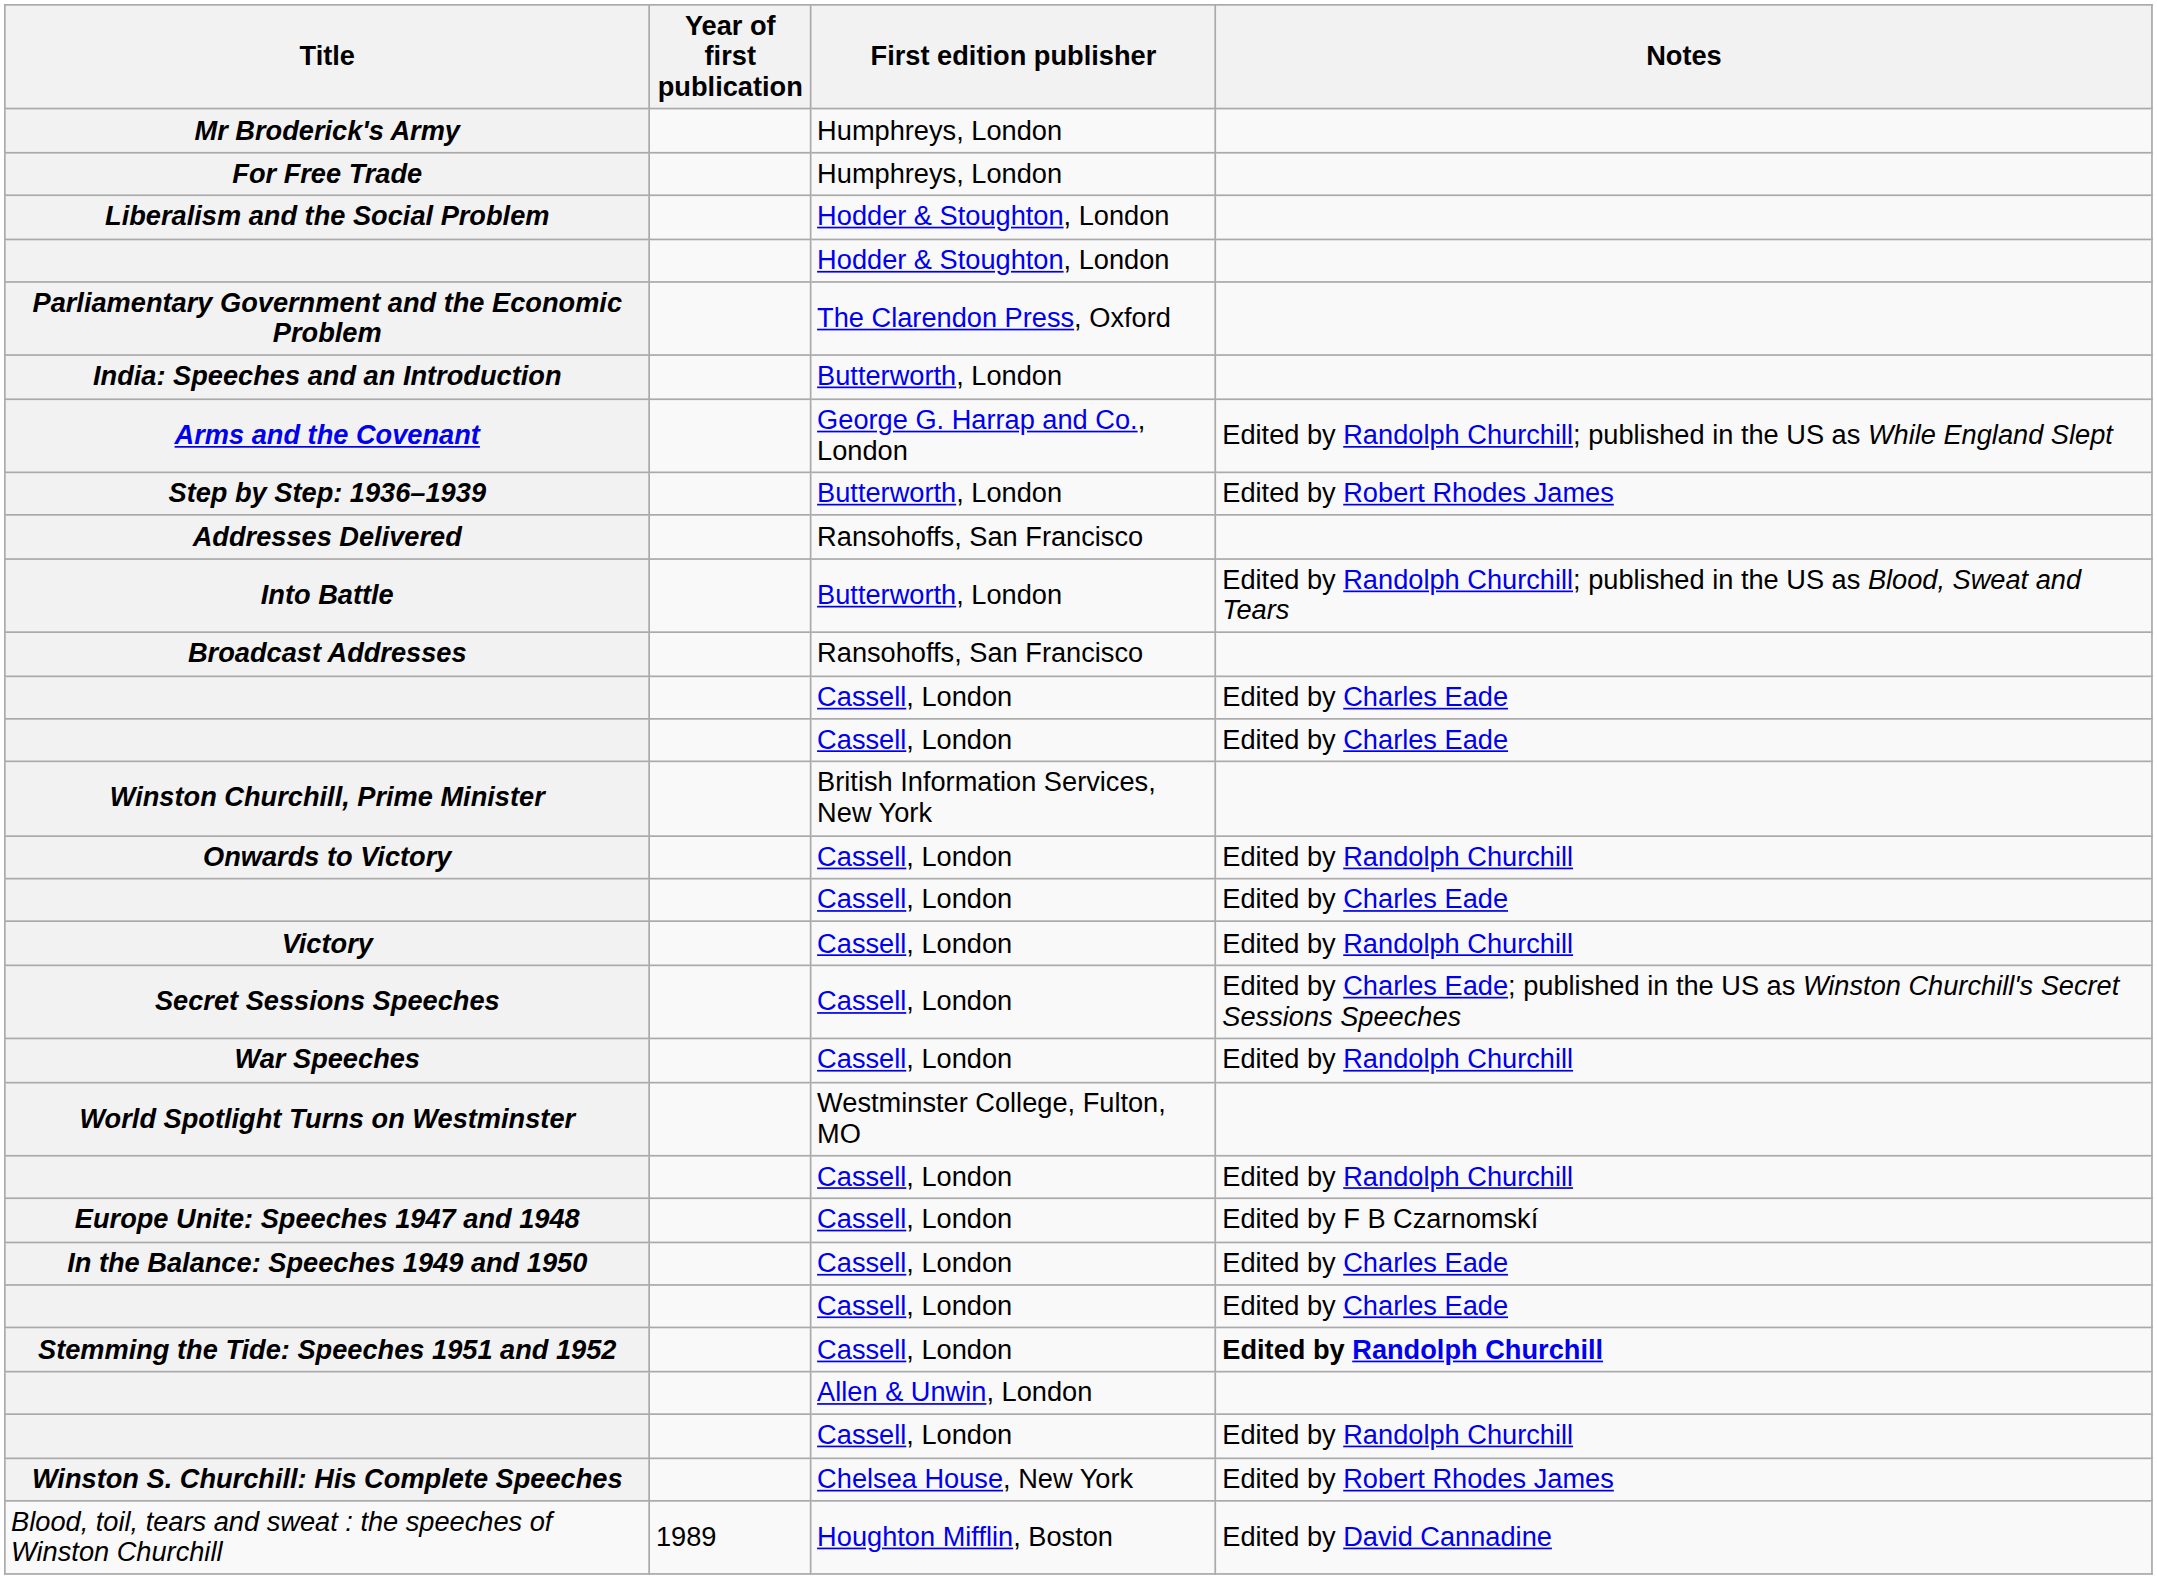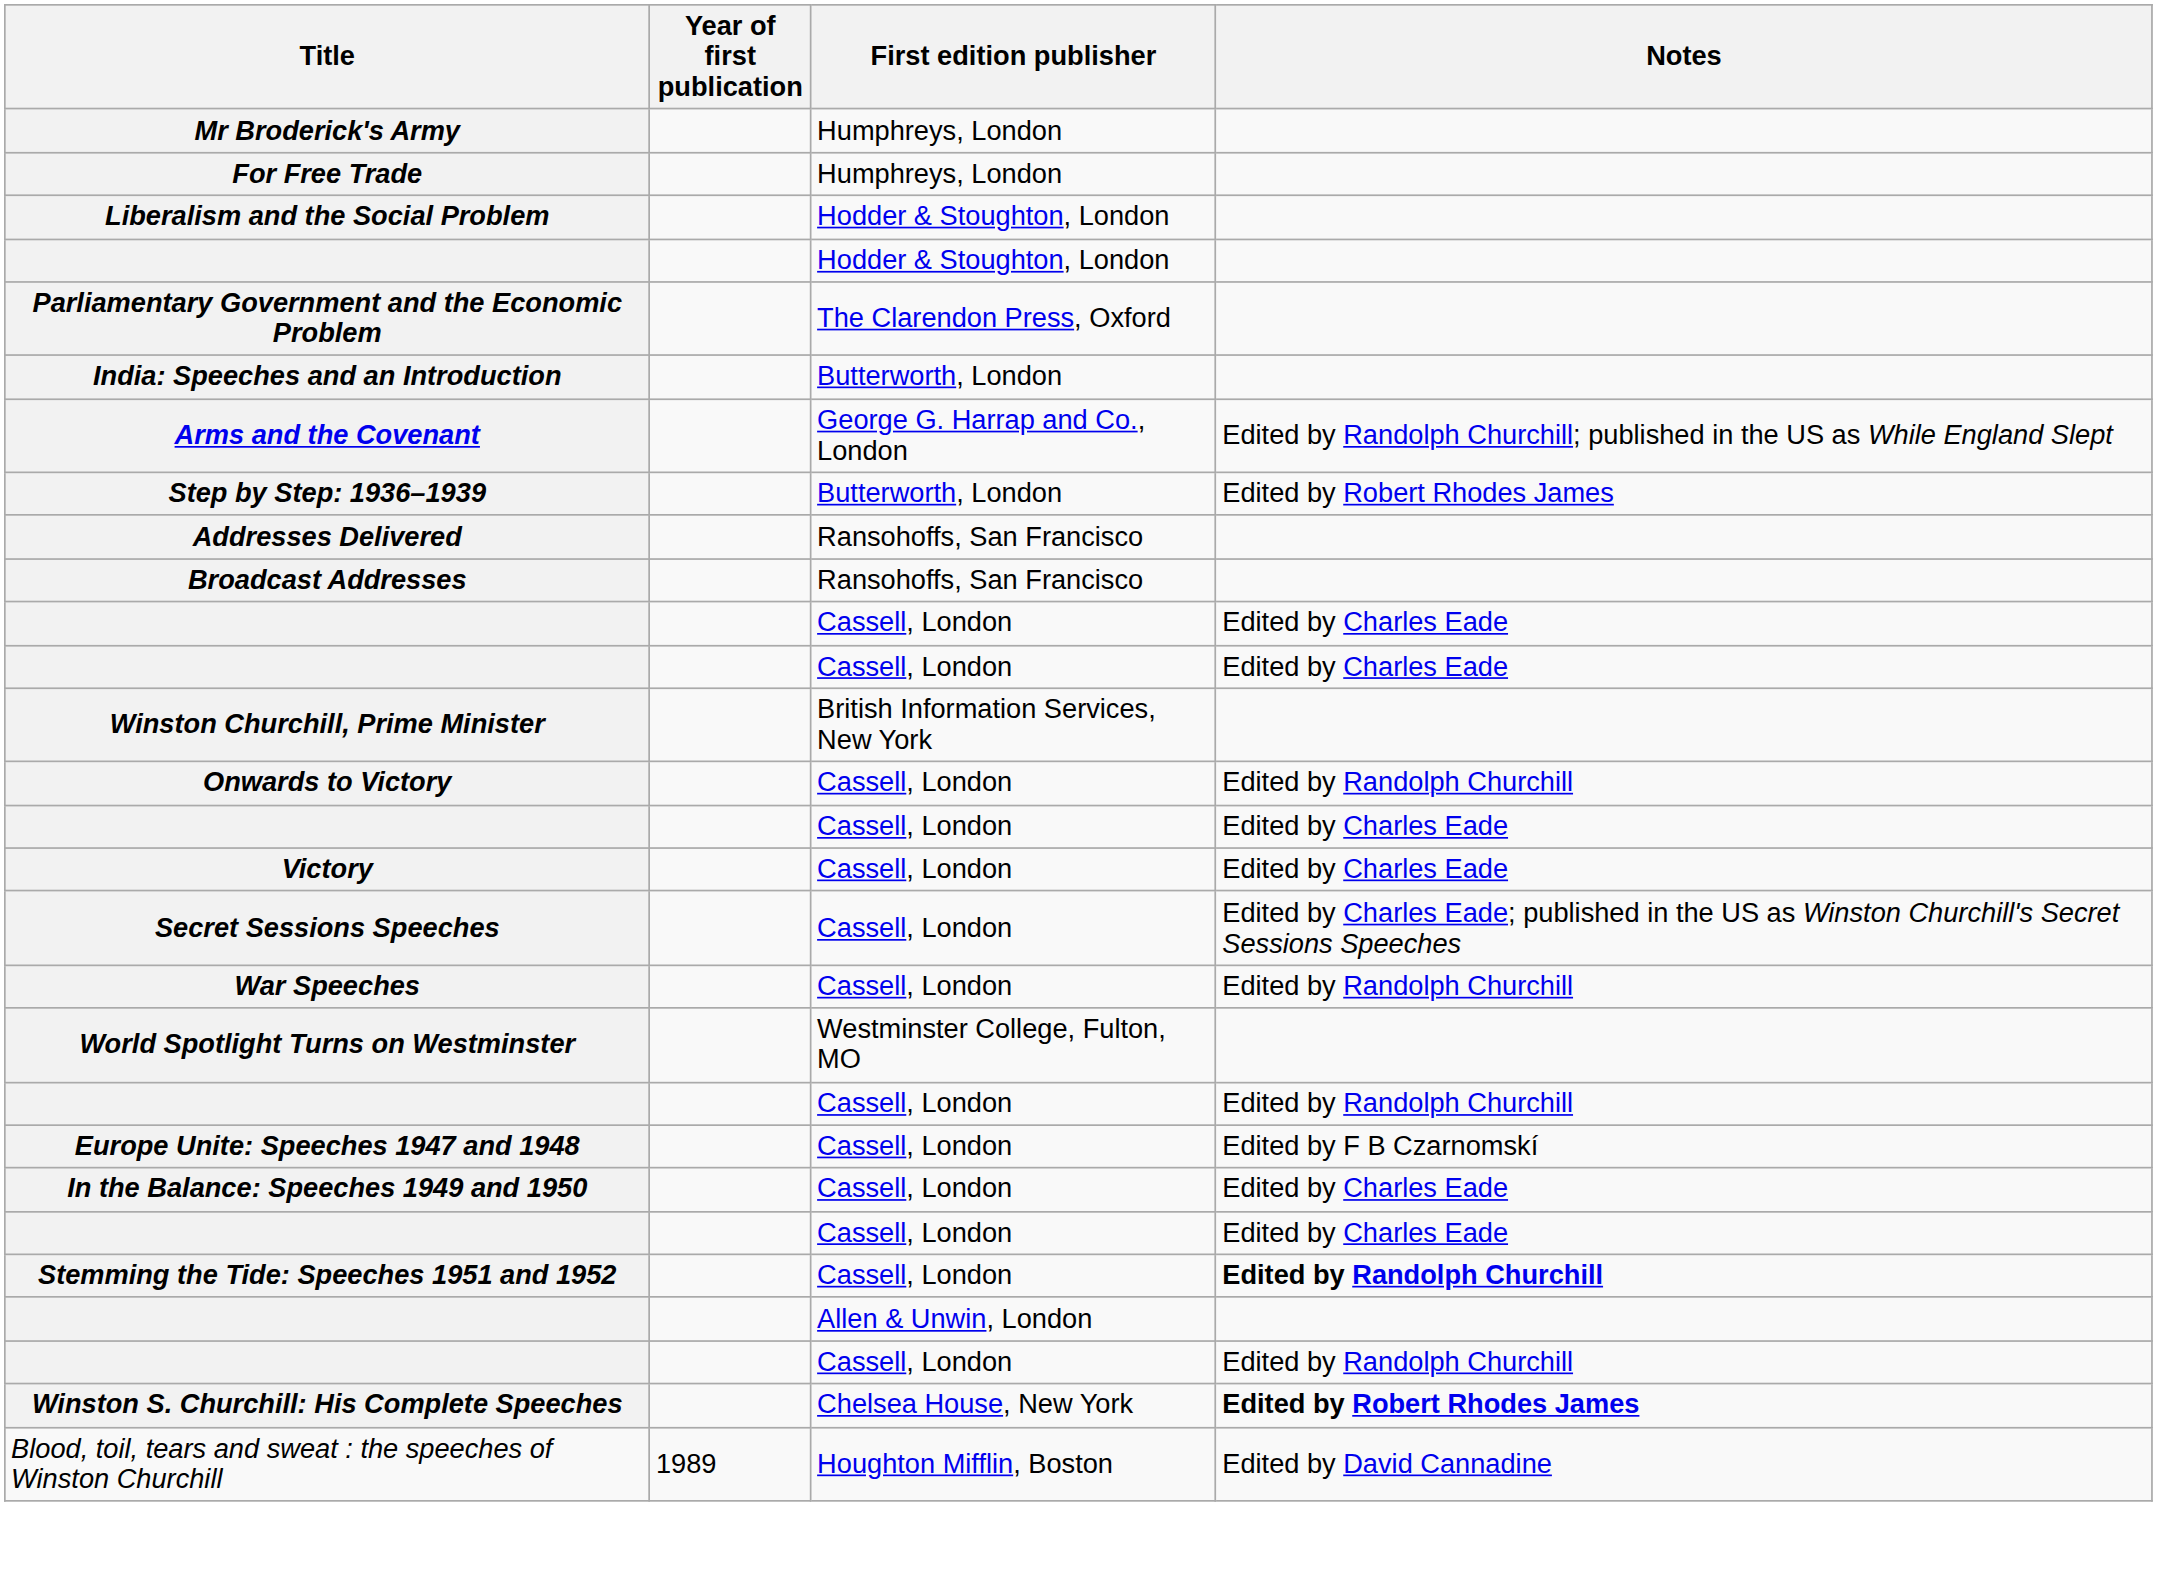 <table class="wikitable plainrowheaders sortable" style="margin-right: 0;">
 <tr>
 <th scope="col">Title</th>
 <th scope="col">Year of first<br>publication</th>
 <th scope="col">First edition publisher</th>
 <th scope="col" class="unsortable">Notes</th>
 </tr>
 <tr>
 <th scope="row"><em>Mr Broderick's Army</em></th>
 <td></td>
 <td>Humphreys, London</td>
 <td></td>
 </tr>
 <tr>
 <th scope="row"><em>For Free Trade</em></th>
 <td></td>
 <td>Humphreys, London</td>
 <td></td>
 </tr>
 <tr>
 <th scope="row"><em>Liberalism and the Social Problem</em></th>
 <td></td>
 <td><a href='#'>Hodder & Stoughton</a>, London</td>
 <td></td>
 </tr>
 <tr>
 <th scope="row"></th>
 <td></td>
 <td><a href='#'>Hodder & Stoughton</a>, London</td>
 <td></td>
 </tr>
 <tr>
 <th scope="row"><em>Parliamentary Government and the Economic Problem</em></th>
 <td></td>
 <td><a href='#'>The Clarendon Press</a>, Oxford</td>
 <td></td>
 </tr>
 <tr>
 <th scope="row"><em>India: Speeches and an Introduction</em></th>
 <td></td>
 <td><a href='#'>Butterworth</a>, London</td>
 <td></td>
 </tr>
 <tr>
 <th scope="row"><em><a href='#'>Arms and the Covenant</a></em></th>
 <td></td>
 <td><a href='#'>George G. Harrap and Co.</a>, London</td>
 <td>Edited by <a href='#'>Randolph Churchill</a>; published in the US as <em>While England Slept</em></td>
 </tr>
 <tr>
 <th scope="row"><em>Step by Step: 1936–1939</em></th>
 <td></td>
 <td><a href='#'>Butterworth</a>, London</td>
 <td>Edited by <a href='#'>Robert Rhodes James</a></td>
 </tr>
 <tr>
 <th scope="row"><em>Addresses Delivered</em></th>
 <td></td>
 <td>Ransohoffs, San Francisco</td>
 <td></td>
 </tr>
 <tr>
-<th scope="row"><em>Into Battle</em></th>
-<td></td>
-<td><a href='#'>Butterworth</a>, London</td>
-<td>Edited by <a href='#'>Randolph Churchill</a>; published in the US as <em>Blood, Sweat and Tears</em></td>
-</tr>
-<tr>
 <th scope="row"><em>Broadcast Addresses</em></th>
 <td></td>
 <td>Ransohoffs, San Francisco</td>
 <td></td>
 </tr>
 <tr>
 <th scope="row"></th>
 <td></td>
 <td><a href='#'>Cassell</a>, London</td>
 <td>Edited by <a href='#'>Charles Eade</a></td>
 </tr>
 <tr>
 <th scope="row"></th>
 <td></td>
 <td><a href='#'>Cassell</a>, London</td>
 <td>Edited by <a href='#'>Charles Eade</a></td>
 </tr>
 <tr>
 <th scope="row"><em>Winston Churchill, Prime Minister</em></th>
 <td></td>
 <td>British Information Services, New York</td>
 <td></td>
 </tr>
 <tr>
 <th scope="row"><em>Onwards to Victory</em></th>
 <td></td>
 <td><a href='#'>Cassell</a>, London</td>
 <td>Edited by <a href='#'>Randolph Churchill</a></td>
 </tr>
 <tr>
 <th scope="row"></th>
 <td></td>
 <td><a href='#'>Cassell</a>, London</td>
 <td>Edited by <a href='#'>Charles Eade</a></td>
 </tr>
 <tr>
 <th scope="row"><em>Victory</em></th>
 <td></td>
 <td><a href='#'>Cassell</a>, London</td>
-<td>Edited by <a href='#'>Randolph Churchill</a></td>
+<td>Edited by <a href='#'>Charles Eade</a></td>
 </tr>
 <tr>
 <th scope="row"><em>Secret Sessions Speeches</em></th>
 <td></td>
 <td><a href='#'>Cassell</a>, London</td>
 <td>Edited by <a href='#'>Charles Eade</a>; published in the US as <em>Winston Churchill's Secret Sessions Speeches</em></td>
 </tr>
 <tr>
 <th scope="row"><em>War Speeches</em></th>
 <td></td>
 <td><a href='#'>Cassell</a>, London</td>
 <td>Edited by <a href='#'>Randolph Churchill</a></td>
 </tr>
 <tr>
 <th scope="row"><em>World Spotlight Turns on Westminster</em></th>
 <td></td>
 <td>Westminster College, Fulton, MO</td>
 <td></td>
 </tr>
 <tr>
 <th scope="row"></th>
 <td></td>
 <td><a href='#'>Cassell</a>, London</td>
 <td>Edited by <a href='#'>Randolph Churchill</a></td>
 </tr>
 <tr>
 <th scope="row"><em>Europe Unite: Speeches 1947 and 1948</em></th>
 <td></td>
 <td><a href='#'>Cassell</a>, London</td>
 <td>Edited by F B Czarnomskí</td>
 </tr>
 <tr>
 <th scope="row"><em>In the Balance: Speeches 1949 and 1950</em></th>
 <td></td>
 <td><a href='#'>Cassell</a>, London</td>
 <td>Edited by <a href='#'>Charles Eade</a></td>
 </tr>
 <tr>
 <th scope="row"></th>
 <td></td>
 <td><a href='#'>Cassell</a>, London</td>
 <td>Edited by <a href='#'>Charles Eade</a></td>
 </tr>
 <tr>
 <th scope="row"><em>Stemming the Tide: Speeches 1951 and 1952</em></th>
 <td></td>
 <td><a href='#'>Cassell</a>, London</td>
 <td><strong>Edited by <a href='#'>Randolph Churchill</a></strong></td>
 </tr>
 <tr>
 <th scope="row"></th>
 <td></td>
 <td><a href='#'>Allen & Unwin</a>, London</td>
 <td></td>
 </tr>
 <tr>
 <th scope="row"></th>
 <td></td>
 <td><a href='#'>Cassell</a>, London</td>
 <td>Edited by <a href='#'>Randolph Churchill</a></td>
 </tr>
 <tr>
 <th scope="row"><em>Winston S. Churchill: His Complete Speeches</em></th>
 <td></td>
 <td><a href='#'>Chelsea House</a>, New York</td>
-<td>Edited by <a href='#'>Robert Rhodes James</a></td>
+<td><strong>Edited by <a href='#'>Robert Rhodes James</a></strong></td>
 </tr>
 <tr>
 <td><em>Blood, toil, tears and sweat : the speeches of Winston Churchill</em></td>
 <td>1989</td>
 <td><a href='#'>Houghton Mifflin</a>, Boston</td>
 <td>Edited by <a href='#'>David Cannadine</a></td>
 </tr>
 </table>
